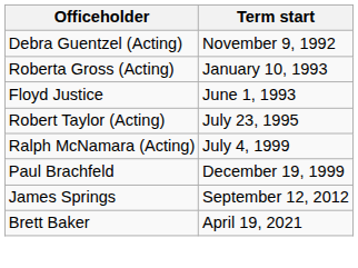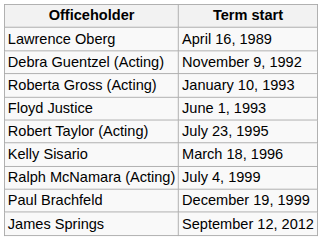 <table class="wikitable sortable">
 <tr style="vertical-align:bottom;">
 <th>Officeholder</th>
 <th>Term start</th>
+</tr>
+<tr>
+<td>Lawrence Oberg</td>
+<td>April 16, 1989</td>
 </tr>
 <tr>
 <td>Debra Guentzel (Acting)</td>
 <td>November 9, 1992</td>
 </tr>
 <tr>
 <td>Roberta Gross (Acting)</td>
 <td>January 10, 1993</td>
 </tr>
 <tr>
 <td>Floyd Justice</td>
 <td>June 1, 1993</td>
 </tr>
 <tr>
 <td>Robert Taylor (Acting)</td>
 <td>July 23, 1995</td>
 </tr>
 <tr>
+<td>Kelly Sisario</td>
+<td>March 18, 1996</td>
+</tr>
+<tr>
 <td>Ralph McNamara (Acting)</td>
 <td>July 4, 1999</td>
 </tr>
 <tr>
 <td>Paul Brachfeld</td>
 <td>December 19, 1999</td>
 </tr>
 <tr>
 <td>James Springs</td>
 <td>September 12, 2012<br></td>
 </tr>
-<tr>
-<td>Brett Baker</td>
-<td>April 19, 2021<br></td>
-</tr>
 </table>
